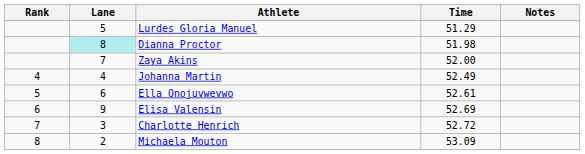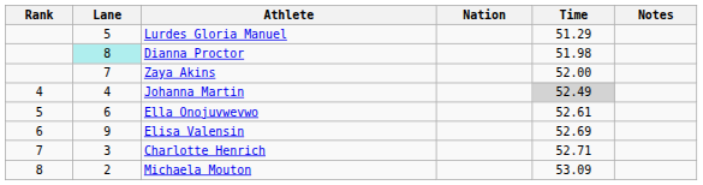 <table class="wikitable sortable" style="text-align:center;width: 60%;">
 <tr>
 <th scope="col">Rank</th>
 <th scope="col">Lane</th>
 <th scope="col">Athlete</th>
+<th scope="col">Nation</th>
 <th scope="col">Time</th>
 <th scope="col">Notes</th>
 </tr>
 <tr>
 <td></td>
 <td>5</td>
 <td align=left><a href='#'>Lurdes Gloria Manuel</a></td>
+<td align=left></td>
 <td>51.29</td>
 <td></td>
 </tr>
 <tr>
 <td></td>
 <td style="background: paleturquoise;">8</td>
 <td align=left><a href='#'>Dianna Proctor</a></td>
+<td align=left></td>
 <td>51.98</td>
 <td></td>
 </tr>
 <tr>
 <td></td>
 <td>7</td>
 <td align=left><a href='#'>Zaya Akins</a></td>
+<td align=left></td>
 <td>52.00</td>
 <td></td>
 </tr>
 <tr>
 <td>4</td>
 <td>4</td>
 <td align=left><a href='#'>Johanna Martin</a></td>
-<td>52.49</td>
+<td align=left></td>
+<td style="background: lightgrey;">52.49</td>
 <td></td>
 </tr>
 <tr>
 <td>5</td>
 <td>6</td>
 <td align=left><a href='#'>Ella Onojuvwevwo</a></td>
+<td align=left></td>
 <td>52.61</td>
 <td></td>
 </tr>
 <tr>
 <td>6</td>
 <td>9</td>
 <td align=left><a href='#'>Elisa Valensin</a></td>
+<td align=left></td>
 <td>52.69</td>
 <td></td>
 </tr>
 <tr>
 <td>7</td>
 <td>3</td>
 <td align=left><a href='#'>Charlotte Henrich</a></td>
-<td>52.72</td>
+<td align=left></td>
+<td>52.71</td>
 <td></td>
 </tr>
 <tr>
 <td>8</td>
 <td>2</td>
 <td align=left><a href='#'>Michaela Mouton</a></td>
+<td align=left></td>
 <td>53.09</td>
 <td></td>
 </tr>
 </table>
